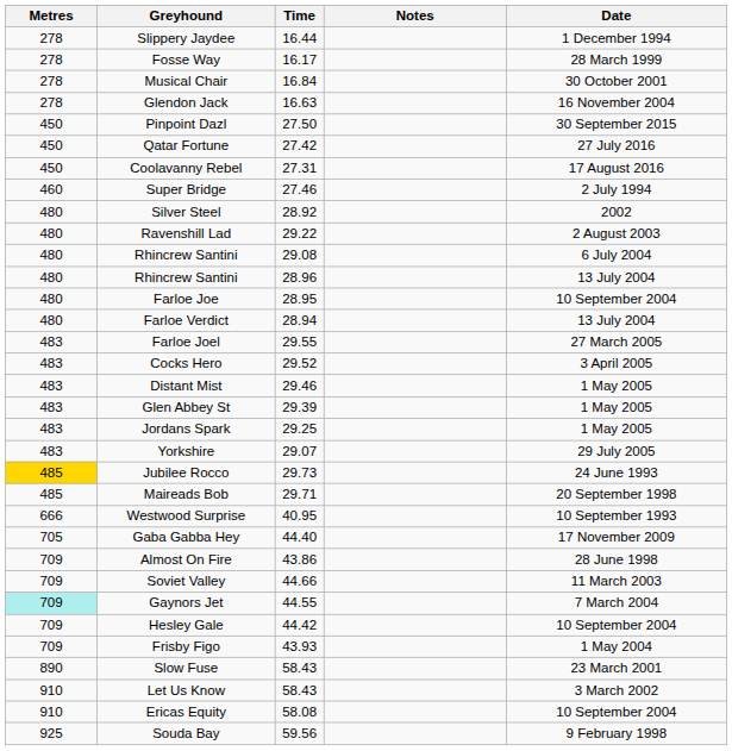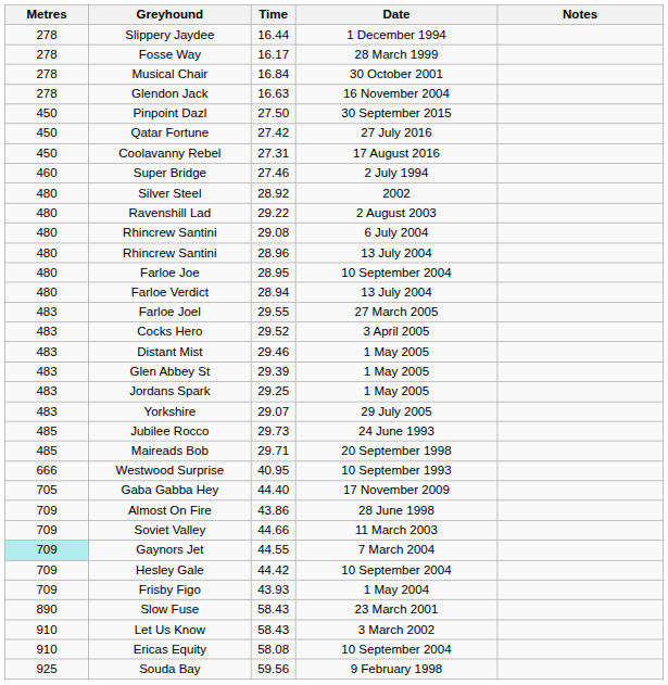 <table class="wikitable" style="font-size: 100%">
 <tr>
 <th width=100>Metres</th>
 <th width=200>Greyhound</th>
 <th width=50>Time</th>
+<th width=250>Date</th>
 <th width=205>Notes</th>
-<th width=250>Date</th>
 </tr>
 <tr align=center>
 <td>278</td>
 <td>Slippery Jaydee</td>
 <td>16.44</td>
+<td>1 December 1994</td>
 <td></td>
-<td>1 December 1994</td>
 </tr>
 <tr align=center>
 <td>278</td>
 <td>Fosse Way</td>
 <td>16.17</td>
+<td>28 March 1999</td>
 <td></td>
-<td>28 March 1999</td>
 </tr>
 <tr align=center>
 <td>278</td>
 <td>Musical Chair</td>
 <td>16.84</td>
+<td>30 October 2001</td>
 <td></td>
-<td>30 October 2001</td>
 </tr>
 <tr align=center>
 <td>278</td>
 <td>Glendon Jack</td>
 <td>16.63</td>
+<td>16 November 2004</td>
 <td></td>
-<td>16 November 2004</td>
 </tr>
 <tr align=center>
 <td>450</td>
 <td>Pinpoint Dazl</td>
 <td>27.50</td>
+<td>30 September 2015</td>
 <td></td>
-<td>30 September 2015</td>
 </tr>
 <tr align=center>
 <td>450</td>
 <td>Qatar Fortune</td>
 <td>27.42</td>
+<td>27 July 2016</td>
 <td></td>
-<td>27 July 2016</td>
 </tr>
 <tr align=center>
 <td>450</td>
 <td>Coolavanny Rebel</td>
 <td>27.31</td>
+<td>17 August 2016</td>
 <td></td>
-<td>17 August 2016</td>
 </tr>
 <tr align=center>
 <td>460</td>
 <td>Super Bridge</td>
 <td>27.46</td>
+<td>2 July 1994</td>
 <td></td>
-<td>2 July 1994</td>
 </tr>
 <tr align=center>
 <td>480</td>
 <td>Silver Steel</td>
 <td>28.92</td>
+<td>2002</td>
 <td></td>
-<td>2002</td>
 </tr>
 <tr align=center>
 <td>480</td>
 <td>Ravenshill Lad</td>
 <td>29.22</td>
+<td>2 August 2003</td>
 <td></td>
-<td>2 August 2003</td>
 </tr>
 <tr align=center>
 <td>480</td>
 <td>Rhincrew Santini</td>
 <td>29.08</td>
+<td>6 July 2004</td>
 <td></td>
-<td>6 July 2004</td>
 </tr>
 <tr align=center>
 <td>480</td>
 <td>Rhincrew Santini</td>
 <td>28.96</td>
+<td>13 July 2004</td>
 <td></td>
-<td>13 July 2004</td>
 </tr>
 <tr align=center>
 <td>480</td>
 <td>Farloe Joe</td>
 <td>28.95</td>
+<td>10 September 2004</td>
 <td></td>
-<td>10 September 2004</td>
 </tr>
 <tr align=center>
 <td>480</td>
 <td>Farloe Verdict</td>
 <td>28.94</td>
+<td>13 July 2004</td>
 <td></td>
-<td>13 July 2004</td>
 </tr>
 <tr align=center>
 <td>483</td>
 <td>Farloe Joel</td>
 <td>29.55</td>
+<td>27 March 2005</td>
 <td></td>
-<td>27 March 2005</td>
 </tr>
 <tr align=center>
 <td>483</td>
 <td>Cocks Hero</td>
 <td>29.52</td>
+<td>3 April 2005</td>
 <td></td>
-<td>3 April 2005</td>
 </tr>
 <tr align=center>
 <td>483</td>
 <td>Distant Mist</td>
 <td>29.46</td>
+<td>1 May 2005</td>
 <td></td>
-<td>1 May 2005</td>
 </tr>
 <tr align=center>
 <td>483</td>
 <td>Glen Abbey St</td>
 <td>29.39</td>
+<td>1 May 2005</td>
 <td></td>
-<td>1 May 2005</td>
 </tr>
 <tr align=center>
 <td>483</td>
 <td>Jordans Spark</td>
 <td>29.25</td>
+<td>1 May 2005</td>
 <td></td>
-<td>1 May 2005</td>
 </tr>
 <tr align=center>
 <td>483</td>
 <td>Yorkshire</td>
 <td>29.07</td>
+<td>29 July 2005</td>
 <td></td>
-<td>29 July 2005</td>
 </tr>
 <tr align=center>
-<td style="background: gold;">485</td>
+<td>485</td>
 <td>Jubilee Rocco</td>
 <td>29.73</td>
+<td>24 June 1993</td>
 <td></td>
-<td>24 June 1993</td>
 </tr>
 <tr align=center>
 <td>485</td>
 <td>Maireads Bob</td>
 <td>29.71</td>
+<td>20 September 1998</td>
 <td></td>
-<td>20 September 1998</td>
 </tr>
 <tr align=center>
 <td>666</td>
 <td>Westwood Surprise</td>
 <td>40.95</td>
+<td>10 September 1993</td>
 <td></td>
-<td>10 September 1993</td>
 </tr>
 <tr align=center>
 <td>705</td>
 <td>Gaba Gabba Hey</td>
 <td>44.40</td>
+<td>17 November 2009</td>
 <td></td>
-<td>17 November 2009</td>
 </tr>
 <tr align=center>
 <td>709</td>
 <td>Almost On Fire</td>
 <td>43.86</td>
+<td>28 June 1998</td>
 <td></td>
-<td>28 June 1998</td>
 </tr>
 <tr align=center>
 <td>709</td>
 <td>Soviet Valley</td>
 <td>44.66</td>
+<td>11 March 2003</td>
 <td></td>
-<td>11 March 2003</td>
 </tr>
 <tr align=center>
 <td style="background: paleturquoise;">709</td>
 <td>Gaynors Jet</td>
 <td>44.55</td>
+<td>7 March 2004</td>
 <td></td>
-<td>7 March 2004</td>
 </tr>
 <tr align=center>
 <td>709</td>
 <td>Hesley Gale</td>
 <td>44.42</td>
+<td>10 September 2004</td>
 <td></td>
-<td>10 September 2004</td>
 </tr>
 <tr align=center>
 <td>709</td>
 <td>Frisby Figo</td>
 <td>43.93</td>
+<td>1 May 2004</td>
 <td></td>
-<td>1 May 2004</td>
 </tr>
 <tr align=center>
 <td>890</td>
 <td>Slow Fuse</td>
 <td>58.43</td>
+<td>23 March 2001</td>
 <td></td>
-<td>23 March 2001</td>
 </tr>
 <tr align=center>
 <td>910</td>
 <td>Let Us Know</td>
 <td>58.43</td>
+<td>3 March 2002</td>
 <td></td>
-<td>3 March 2002</td>
 </tr>
 <tr align=center>
 <td>910</td>
 <td>Ericas Equity</td>
 <td>58.08</td>
+<td>10 September 2004</td>
 <td></td>
-<td>10 September 2004</td>
 </tr>
 <tr align=center>
 <td>925</td>
 <td>Souda Bay</td>
 <td>59.56</td>
+<td>9 February 1998</td>
 <td></td>
-<td>9 February 1998</td>
 </tr>
 </table>
